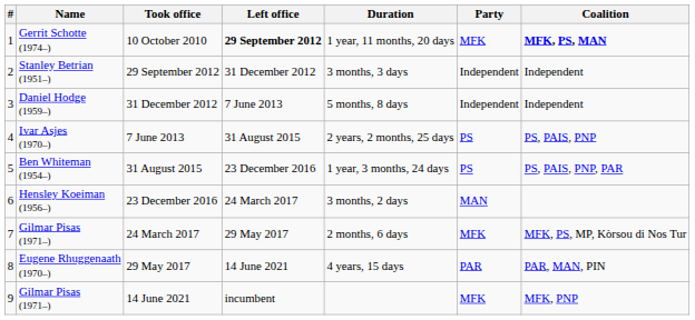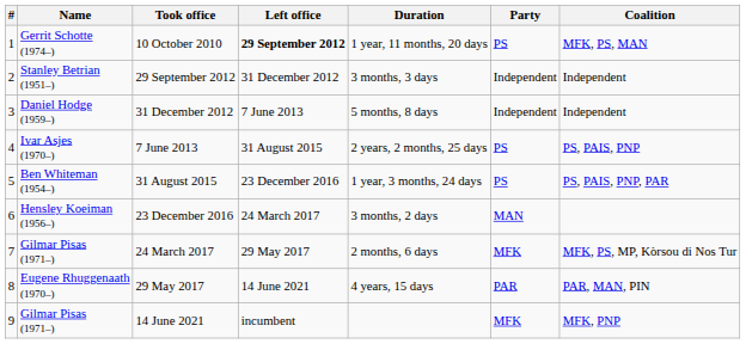 <table class="wikitable sortable">
 <tr>
 <th>#</th>
 <th>Name</th>
 <th>Took office</th>
 <th>Left office</th>
 <th>Duration</th>
 <th>Party</th>
 <th>Coalition</th>
 </tr>
 <tr>
 <td>1</td>
 <td><a href='#'>Gerrit Schotte</a><br><small>(1974–)</small></td>
 <td>10 October 2010</td>
 <td><strong>29 September 2012</strong></td>
 <td>1 year, 11 months, 20 days</td>
-<td><a href='#'>MFK</a></td>
-<td><strong><a href='#'>MFK</a>, <a href='#'>PS</a>, <a href='#'>MAN</a></strong></td>
+<td><a href='#'>PS</a></td>
+<td><a href='#'>MFK</a>, <a href='#'>PS</a>, <a href='#'>MAN</a></td>
 </tr>
 <tr>
 <td>2</td>
 <td><a href='#'>Stanley Betrian</a><br><small>(1951–)</small></td>
 <td>29 September 2012</td>
 <td>31 December 2012</td>
 <td>3 months, 3 days</td>
 <td>Independent</td>
 <td>Independent</td>
 </tr>
 <tr>
 <td>3</td>
 <td><a href='#'>Daniel Hodge</a><br><small>(1959–)</small></td>
 <td>31 December 2012</td>
 <td>7 June 2013</td>
 <td>5 months, 8 days</td>
 <td>Independent</td>
 <td>Independent</td>
 </tr>
 <tr>
 <td>4</td>
 <td><a href='#'>Ivar Asjes</a><br><small>(1970–)</small></td>
 <td>7 June 2013</td>
 <td>31 August 2015</td>
 <td>2 years, 2 months, 25 days</td>
 <td><a href='#'>PS</a></td>
 <td><a href='#'>PS</a>, <a href='#'>PAIS</a>, <a href='#'>PNP</a></td>
 </tr>
 <tr>
 <td>5</td>
 <td><a href='#'>Ben Whiteman</a><br><small>(1954–)</small></td>
 <td>31 August 2015</td>
 <td>23 December 2016</td>
 <td>1 year, 3 months, 24 days</td>
 <td><a href='#'>PS</a></td>
 <td><a href='#'>PS</a>, <a href='#'>PAIS</a>, <a href='#'>PNP</a>, <a href='#'>PAR</a></td>
 </tr>
 <tr>
 <td>6</td>
 <td><a href='#'>Hensley Koeiman</a><br><small>(1956–)</small></td>
 <td>23 December 2016</td>
 <td>24 March 2017</td>
 <td>3 months, 2 days</td>
 <td><a href='#'>MAN</a></td>
 <td></td>
 </tr>
 <tr>
 <td>7</td>
 <td><a href='#'>Gilmar Pisas</a><br><small>(1971–)</small></td>
 <td>24 March 2017</td>
 <td>29 May 2017</td>
 <td>2 months, 6 days</td>
 <td><a href='#'>MFK</a></td>
 <td><a href='#'>MFK</a>, <a href='#'>PS</a>, MP, Kòrsou di Nos Tur</td>
 </tr>
 <tr>
 <td>8</td>
 <td><a href='#'>Eugene Rhuggenaath</a><br><small>(1970–)</small></td>
 <td>29 May 2017</td>
 <td>14 June 2021</td>
 <td>4 years, 15 days</td>
 <td><a href='#'>PAR</a></td>
 <td><a href='#'>PAR</a>, <a href='#'>MAN</a>, PIN</td>
 </tr>
 <tr>
 <td>9</td>
 <td><a href='#'>Gilmar Pisas</a><br><small>(1971–)</small></td>
 <td>14 June 2021</td>
 <td>incumbent</td>
 <td></td>
 <td><a href='#'>MFK</a></td>
 <td><a href='#'>MFK</a>, <a href='#'>PNP</a></td>
 </tr>
 </table>
